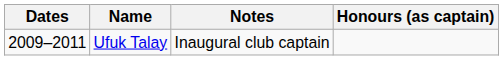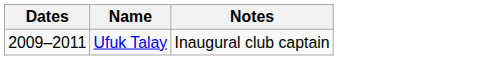 <table class="wikitable">
 <tr>
 <th>Dates</th>
 <th>Name</th>
 <th>Notes</th>
-<th>Honours (as captain)</th>
 </tr>
 <tr>
 <td>2009–2011</td>
 <td> <a href='#'>Ufuk Talay</a></td>
 <td>Inaugural club captain</td>
-<td></td>
 </tr>
 </table>
